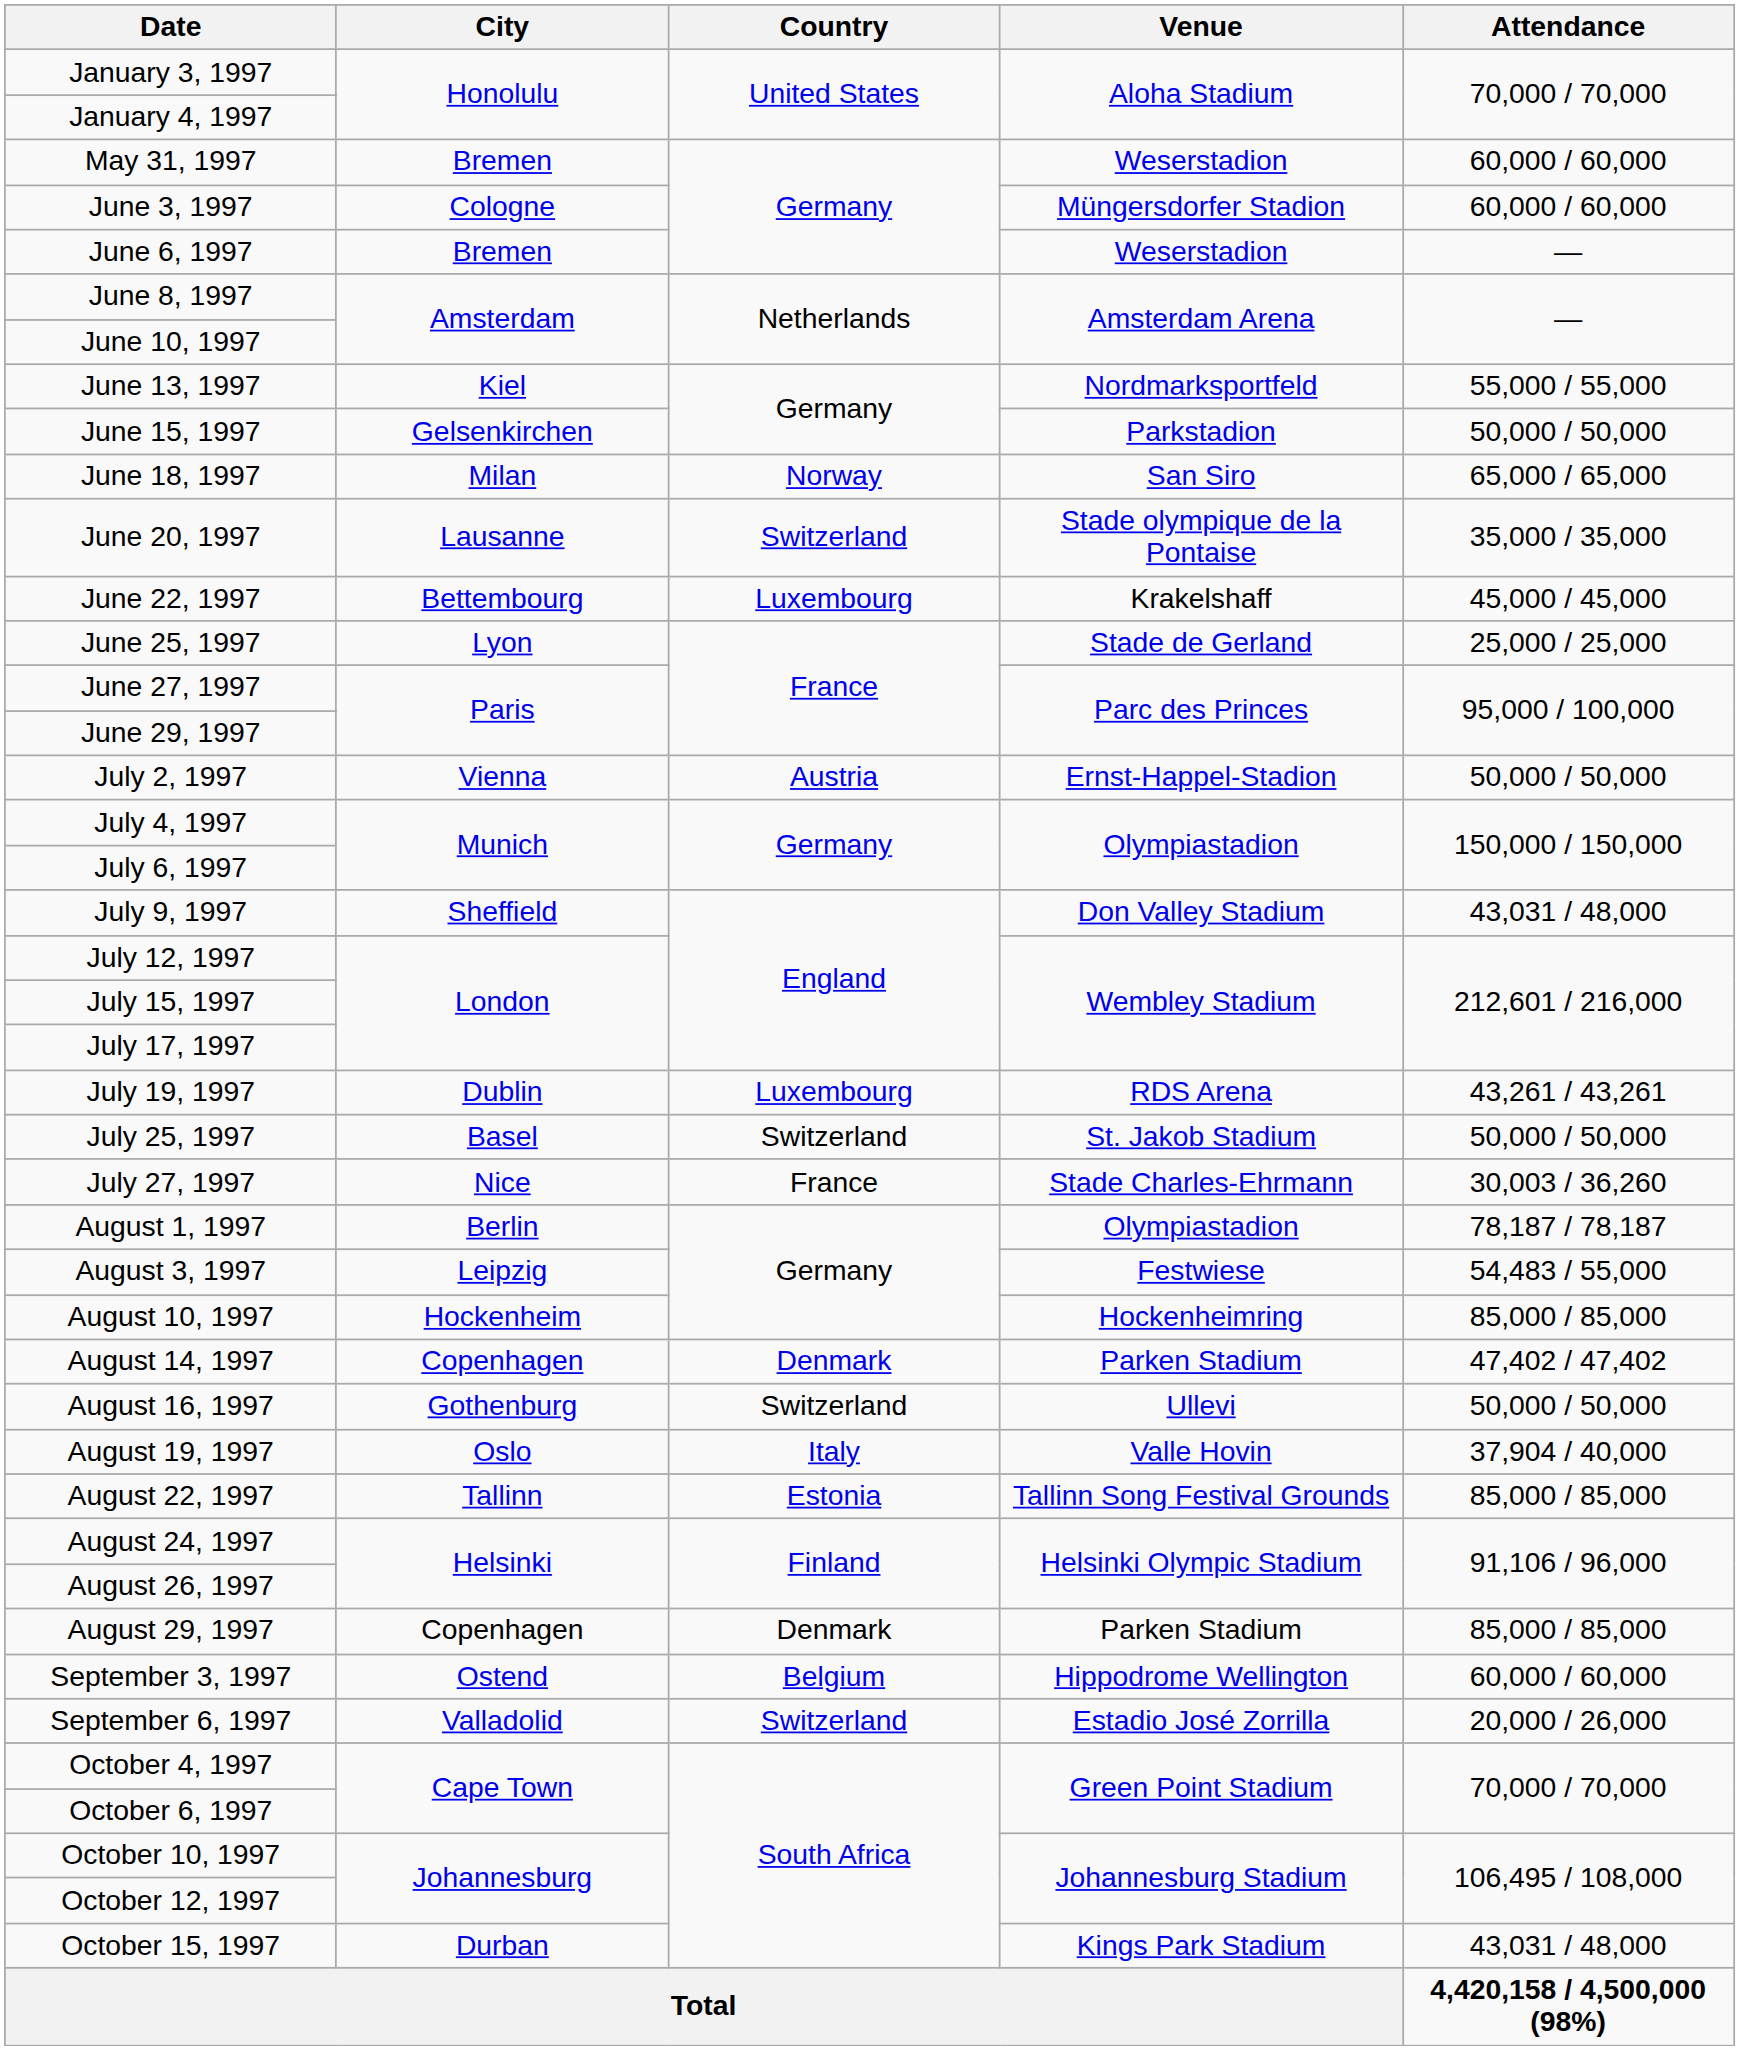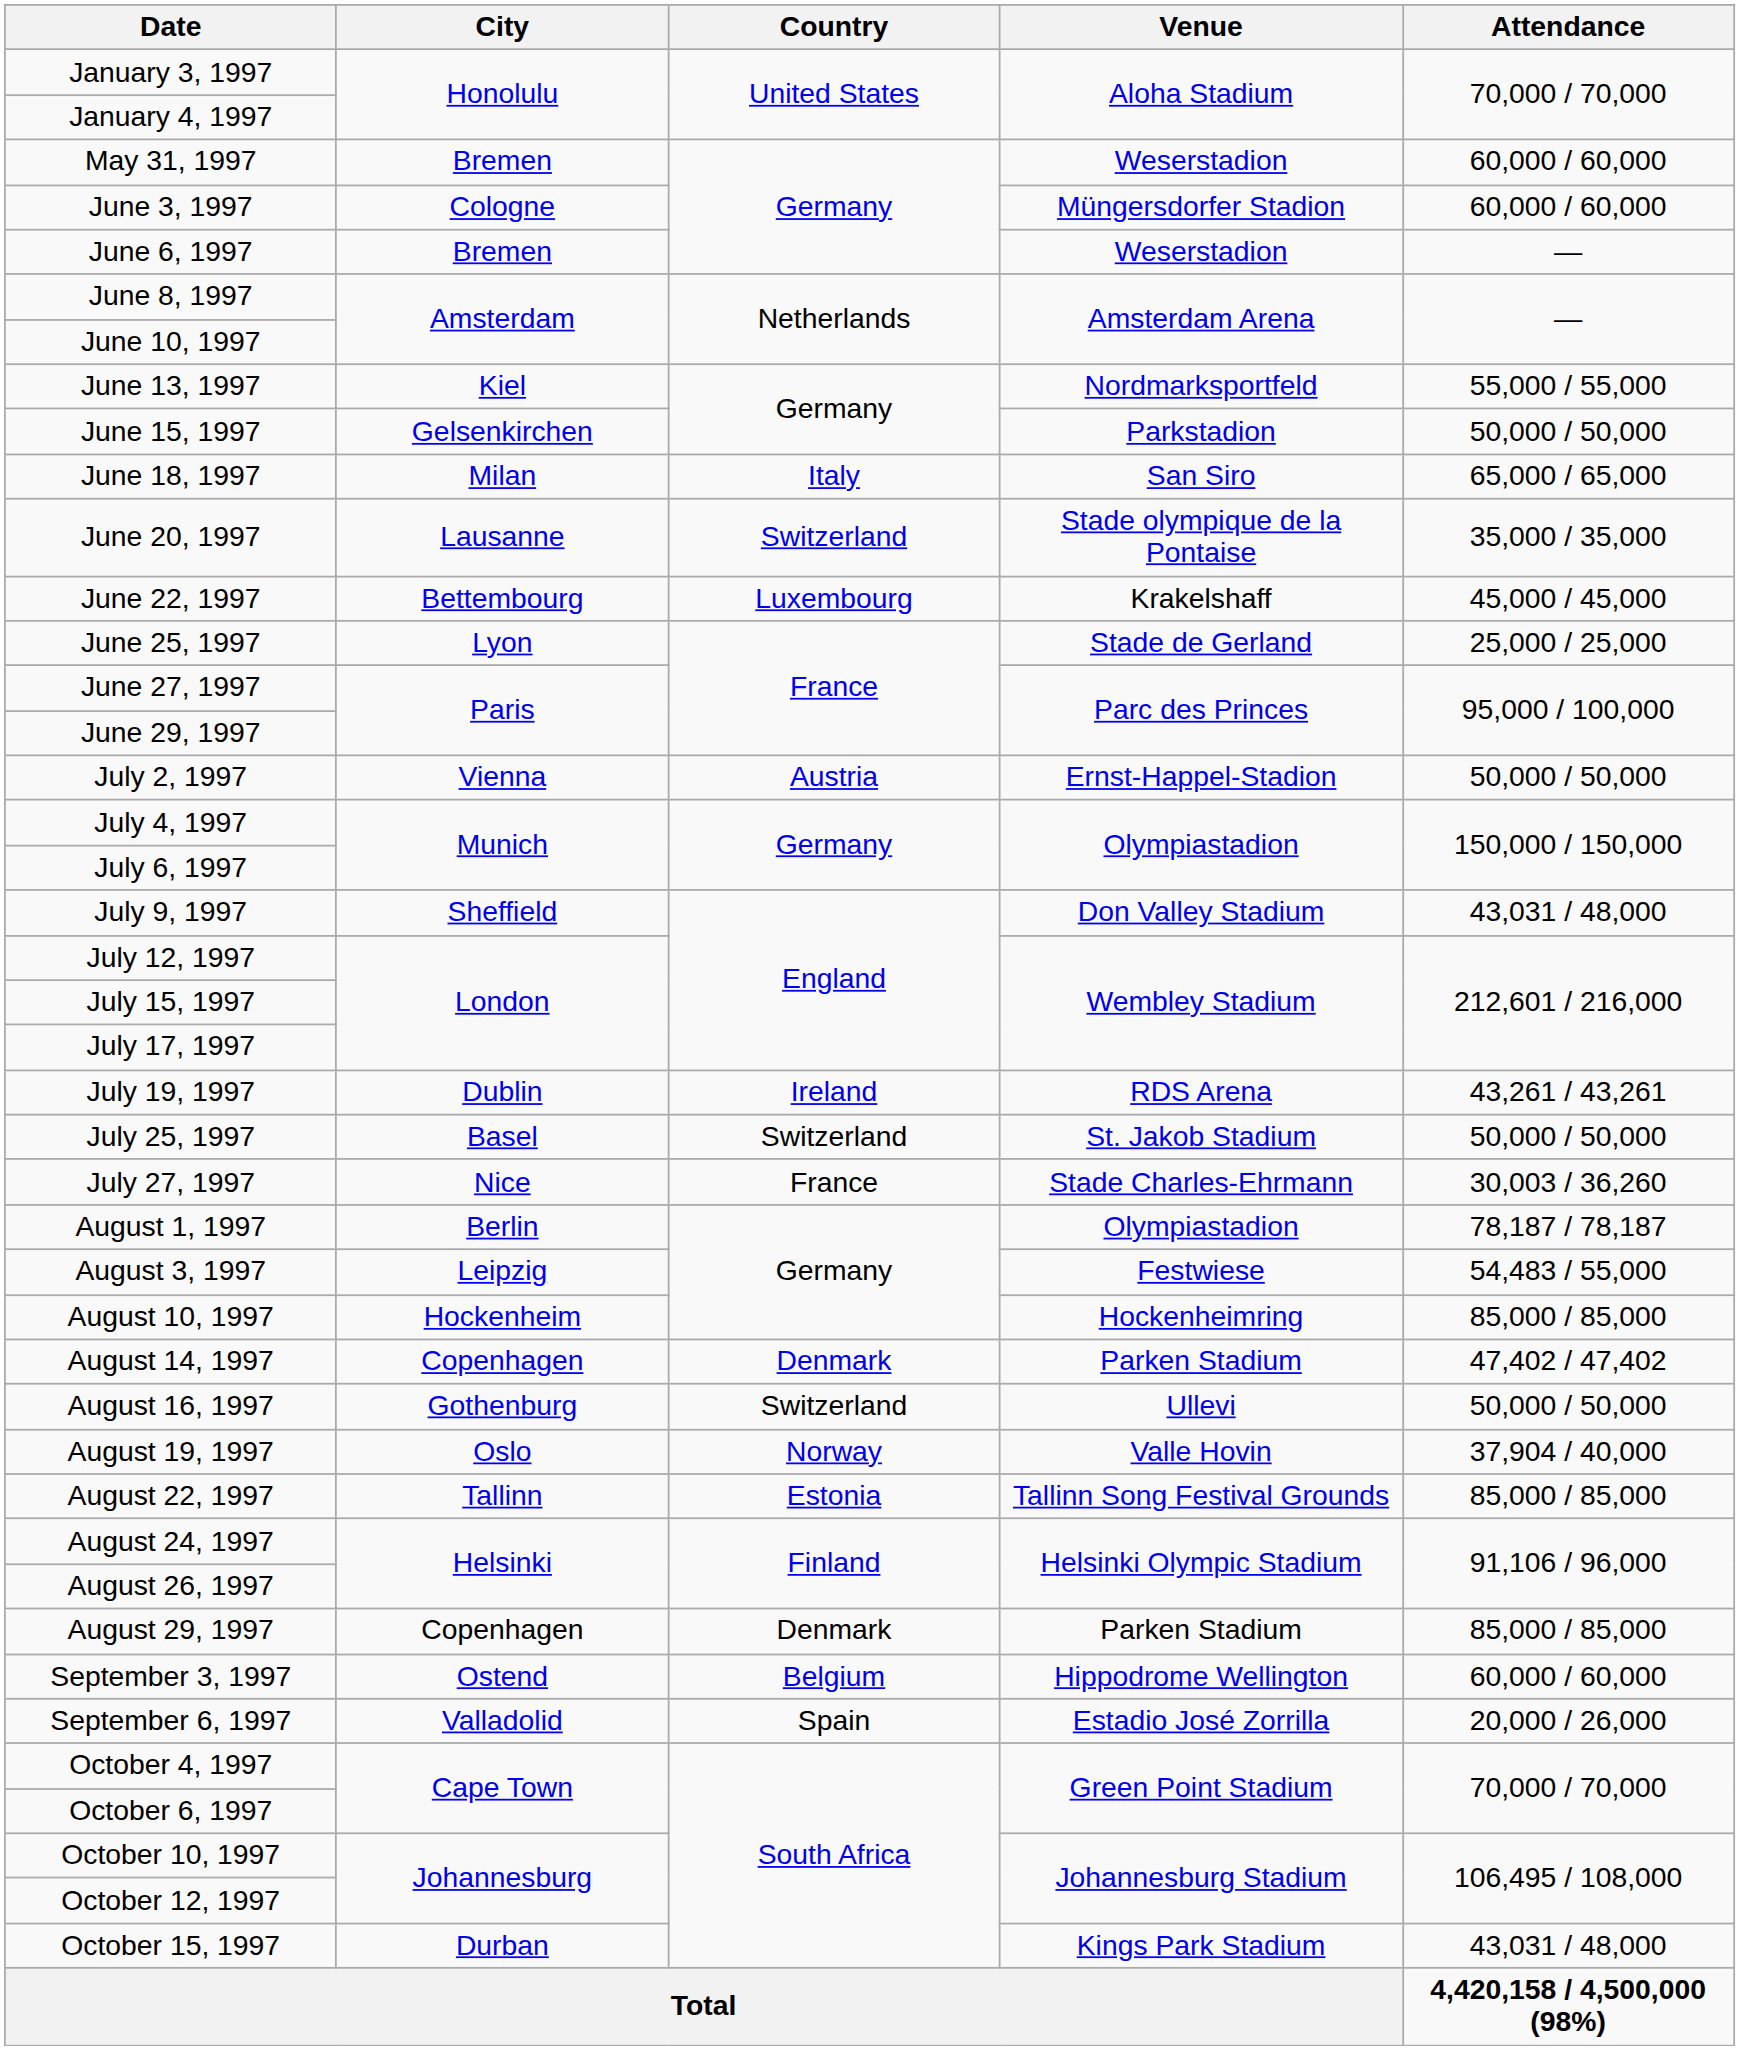 <table class="wikitable" style="text-align:center;">
 <tr>
 <th style="width:180px;">Date</th>
 <th style="width:180px;">City</th>
 <th style="width:180px;">Country</th>
 <th style="width:220px;">Venue</th>
 <th style="width:180px;">Attendance</th>
 </tr>
 <tr>
 <td>January 3, 1997</td>
 <td rowspan="2"><a href='#'>Honolulu</a></td>
 <td rowspan="2"><a href='#'>United States</a></td>
 <td rowspan="2"><a href='#'>Aloha Stadium</a></td>
 <td rowspan="2">70,000 / 70,000</td>
 </tr>
 <tr>
 <td>January 4, 1997</td>
 </tr>
 <tr>
 <td>May 31, 1997</td>
 <td><a href='#'>Bremen</a></td>
 <td rowspan="3"><a href='#'>Germany</a></td>
 <td><a href='#'>Weserstadion</a></td>
 <td>60,000 / 60,000</td>
 </tr>
 <tr>
 <td>June 3, 1997</td>
 <td><a href='#'>Cologne</a></td>
 <td><a href='#'>Müngersdorfer Stadion</a></td>
 <td>60,000 / 60,000</td>
 </tr>
 <tr>
 <td>June 6, 1997</td>
 <td><a href='#'>Bremen</a></td>
 <td><a href='#'>Weserstadion</a></td>
 <td>—</td>
 </tr>
 <tr>
 <td>June 8, 1997</td>
 <td rowspan="2"><a href='#'>Amsterdam</a></td>
 <td rowspan="2">Netherlands</td>
 <td rowspan="2"><a href='#'>Amsterdam Arena</a></td>
 <td rowspan="2">—</td>
 </tr>
 <tr>
 <td>June 10, 1997</td>
 </tr>
 <tr>
 <td>June 13, 1997</td>
 <td><a href='#'>Kiel</a></td>
 <td rowspan="2">Germany</td>
 <td><a href='#'>Nordmarksportfeld</a></td>
 <td>55,000 / 55,000</td>
 </tr>
 <tr>
 <td>June 15, 1997</td>
 <td><a href='#'>Gelsenkirchen</a></td>
 <td><a href='#'>Parkstadion</a></td>
 <td>50,000 / 50,000</td>
 </tr>
 <tr>
 <td>June 18, 1997</td>
 <td><a href='#'>Milan</a></td>
-<td><a href='#'>Norway</a></td>
+<td><a href='#'>Italy</a></td>
 <td><a href='#'>San Siro</a></td>
 <td>65,000 / 65,000</td>
 </tr>
 <tr>
 <td>June 20, 1997</td>
 <td><a href='#'>Lausanne</a></td>
 <td><a href='#'>Switzerland</a></td>
 <td><a href='#'>Stade olympique de la Pontaise</a></td>
 <td>35,000 / 35,000</td>
 </tr>
 <tr>
 <td>June 22, 1997</td>
 <td><a href='#'>Bettembourg</a></td>
 <td><a href='#'>Luxembourg</a></td>
 <td>Krakelshaff</td>
 <td>45,000 / 45,000</td>
 </tr>
 <tr>
 <td>June 25, 1997</td>
 <td><a href='#'>Lyon</a></td>
 <td rowspan="3"><a href='#'>France</a></td>
 <td><a href='#'>Stade de Gerland</a></td>
 <td>25,000 / 25,000</td>
 </tr>
 <tr>
 <td>June 27, 1997</td>
 <td rowspan="2"><a href='#'>Paris</a></td>
 <td rowspan="2"><a href='#'>Parc des Princes</a></td>
 <td rowspan="2">95,000 / 100,000</td>
 </tr>
 <tr>
 <td>June 29, 1997</td>
 </tr>
 <tr>
 <td>July 2, 1997</td>
 <td><a href='#'>Vienna</a></td>
 <td><a href='#'>Austria</a></td>
 <td><a href='#'>Ernst-Happel-Stadion</a></td>
 <td>50,000 / 50,000</td>
 </tr>
 <tr>
 <td>July 4, 1997</td>
 <td rowspan="2"><a href='#'>Munich</a></td>
 <td rowspan="2"><a href='#'>Germany</a></td>
 <td rowspan="2"><a href='#'>Olympiastadion</a></td>
 <td rowspan="2">150,000 / 150,000</td>
 </tr>
 <tr>
 <td>July 6, 1997</td>
 </tr>
 <tr>
 <td>July 9, 1997</td>
 <td><a href='#'>Sheffield</a></td>
 <td rowspan="4"><a href='#'>England</a></td>
 <td><a href='#'>Don Valley Stadium</a></td>
 <td>43,031 / 48,000 </td>
 </tr>
 <tr>
 <td>July 12, 1997</td>
 <td rowspan="3"><a href='#'>London</a></td>
 <td rowspan="3"><a href='#'>Wembley Stadium</a></td>
 <td rowspan="3">212,601 / 216,000</td>
 </tr>
 <tr>
 <td>July 15, 1997</td>
 </tr>
 <tr>
 <td>July 17, 1997</td>
 </tr>
 <tr>
 <td>July 19, 1997</td>
 <td><a href='#'>Dublin</a></td>
-<td><a href='#'>Luxembourg</a></td>
+<td><a href='#'>Ireland</a></td>
 <td><a href='#'>RDS Arena</a></td>
 <td>43,261 / 43,261 </td>
 </tr>
 <tr>
 <td>July 25, 1997</td>
 <td><a href='#'>Basel</a></td>
 <td>Switzerland</td>
 <td><a href='#'>St. Jakob Stadium</a></td>
 <td>50,000 / 50,000 </td>
 </tr>
 <tr>
 <td>July 27, 1997</td>
 <td><a href='#'>Nice</a></td>
 <td>France</td>
 <td><a href='#'>Stade Charles-Ehrmann</a></td>
 <td>30,003 / 36,260</td>
 </tr>
 <tr>
 <td>August 1, 1997</td>
 <td><a href='#'>Berlin</a></td>
 <td rowspan="3">Germany</td>
 <td><a href='#'>Olympiastadion</a></td>
 <td>78,187 / 78,187</td>
 </tr>
 <tr>
 <td>August 3, 1997</td>
 <td><a href='#'>Leipzig</a></td>
 <td><a href='#'>Festwiese</a></td>
 <td>54,483 / 55,000</td>
 </tr>
 <tr>
 <td>August 10, 1997</td>
 <td><a href='#'>Hockenheim</a></td>
 <td><a href='#'>Hockenheimring</a></td>
 <td>85,000 / 85,000</td>
 </tr>
 <tr>
 <td>August 14, 1997</td>
 <td><a href='#'>Copenhagen</a></td>
 <td><a href='#'>Denmark</a></td>
 <td><a href='#'>Parken Stadium</a></td>
 <td>47,402 / 47,402 </td>
 </tr>
 <tr>
 <td>August 16, 1997</td>
 <td><a href='#'>Gothenburg</a></td>
 <td>Switzerland</td>
 <td><a href='#'>Ullevi</a></td>
 <td>50,000 / 50,000</td>
 </tr>
 <tr>
 <td>August 19, 1997</td>
 <td><a href='#'>Oslo</a></td>
-<td><a href='#'>Italy</a></td>
+<td><a href='#'>Norway</a></td>
 <td><a href='#'>Valle Hovin</a></td>
 <td>37,904 / 40,000 </td>
 </tr>
 <tr>
 <td>August 22, 1997</td>
 <td><a href='#'>Tallinn</a></td>
 <td><a href='#'>Estonia</a></td>
 <td><a href='#'>Tallinn Song Festival Grounds</a></td>
 <td>85,000 / 85,000</td>
 </tr>
 <tr>
 <td>August 24, 1997</td>
 <td rowspan="2"><a href='#'>Helsinki</a></td>
 <td rowspan="2"><a href='#'>Finland</a></td>
 <td rowspan="2"><a href='#'>Helsinki Olympic Stadium</a></td>
 <td rowspan="2">91,106 / 96,000 </td>
 </tr>
 <tr>
 <td>August 26, 1997</td>
 </tr>
 <tr>
 <td>August 29, 1997</td>
 <td>Copenhagen</td>
 <td>Denmark</td>
 <td>Parken Stadium</td>
 <td>85,000 / 85,000</td>
 </tr>
 <tr>
 <td>September 3, 1997</td>
 <td><a href='#'>Ostend</a></td>
 <td><a href='#'>Belgium</a></td>
 <td><a href='#'>Hippodrome Wellington</a></td>
 <td>60,000 / 60,000</td>
 </tr>
 <tr>
 <td>September 6, 1997</td>
 <td><a href='#'>Valladolid</a></td>
-<td><a href='#'>Switzerland</a></td>
+<td>Spain</td>
 <td><a href='#'>Estadio José Zorrilla</a></td>
 <td>20,000 / 26,000</td>
 </tr>
 <tr>
 <td>October 4, 1997</td>
 <td rowspan="2"><a href='#'>Cape Town</a></td>
 <td rowspan="5"><a href='#'>South Africa</a></td>
 <td rowspan="2"><a href='#'>Green Point Stadium</a></td>
 <td rowspan="2">70,000 / 70,000</td>
 </tr>
 <tr>
 <td>October 6, 1997</td>
 </tr>
 <tr>
 <td>October 10, 1997</td>
 <td rowspan="2"><a href='#'>Johannesburg</a></td>
 <td rowspan="2"><a href='#'>Johannesburg Stadium</a></td>
 <td rowspan="2">106,495 / 108,000</td>
 </tr>
 <tr>
 <td>October 12, 1997</td>
 </tr>
 <tr>
 <td>October 15, 1997</td>
 <td><a href='#'>Durban</a></td>
 <td><a href='#'>Kings Park Stadium</a></td>
 <td>43,031 / 48,000 </td>
 </tr>
 <tr>
 <th colspan="4">Total</th>
 <td><strong>4,420,158 / 4,500,000</strong><br><strong>(98%)</strong></td>
 </tr>
 </table>
